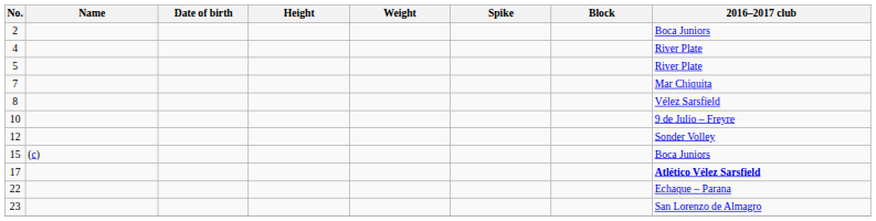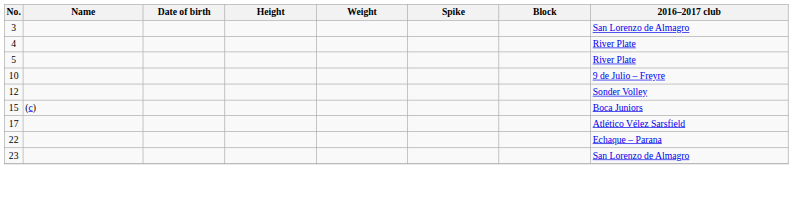 <table class="wikitable sortable" style="font-size:90%; text-align:center;">
 <tr>
 <th>No.</th>
 <th style="width:12em">Name</th>
 <th style="width:8em">Date of birth</th>
 <th style="width:9em">Height</th>
 <th style="width:9em">Weight</th>
 <th style="width:9em">Spike</th>
 <th style="width:9em">Block</th>
 <th style="width:20em">2016–2017 club</th>
 </tr>
 <tr>
-<td>2</td>
+<td>3</td>
 <td align=left></td>
 <td align=right></td>
 <td></td>
 <td></td>
 <td></td>
 <td></td>
-<td align=left> <a href='#'>Boca Juniors</a></td>
+<td align=left> <a href='#'>San Lorenzo de Almagro</a></td>
 </tr>
 <tr>
 <td>4</td>
 <td align=left></td>
 <td align=right></td>
 <td></td>
 <td></td>
 <td></td>
 <td></td>
 <td align=left> <a href='#'>River Plate</a></td>
 </tr>
 <tr>
 <td>5</td>
 <td align=left></td>
 <td align=right></td>
 <td></td>
 <td></td>
 <td></td>
 <td></td>
 <td align=left> <a href='#'>River Plate</a></td>
-</tr>
-<tr>
-<td>7</td>
-<td align=left></td>
-<td align=right></td>
-<td></td>
-<td></td>
-<td></td>
-<td></td>
-<td align=left> <a href='#'>Mar Chiquita</a></td>
-</tr>
-<tr>
-<td>8</td>
-<td align=left></td>
-<td align=right></td>
-<td></td>
-<td></td>
-<td></td>
-<td></td>
-<td align=left> <a href='#'>Vélez Sarsfield</a></td>
 </tr>
 <tr>
 <td>10</td>
 <td align=left></td>
 <td align=right></td>
 <td></td>
 <td></td>
 <td></td>
 <td></td>
 <td align=left> <a href='#'>9 de Julio – Freyre</a></td>
 </tr>
 <tr>
 <td>12</td>
 <td align=left></td>
 <td align=right></td>
 <td></td>
 <td></td>
 <td></td>
 <td></td>
 <td align=left> <a href='#'>Sonder Volley</a></td>
 </tr>
 <tr>
 <td>15</td>
 <td align=left> (<a href='#'>c</a>)</td>
 <td align=right></td>
 <td></td>
 <td></td>
 <td></td>
 <td></td>
 <td align=left> <a href='#'>Boca Juniors</a></td>
 </tr>
 <tr>
 <td>17</td>
 <td align=left></td>
 <td align=right></td>
 <td></td>
 <td></td>
 <td></td>
 <td></td>
-<td align=left><strong> <a href='#'>Atlético Vélez Sarsfield</a></strong></td>
+<td align=left> <a href='#'>Atlético Vélez Sarsfield</a></td>
 </tr>
 <tr>
 <td>22</td>
 <td align=left></td>
 <td align=right></td>
 <td></td>
 <td></td>
 <td></td>
 <td></td>
 <td align=left> <a href='#'>Echaque – Parana</a></td>
 </tr>
 <tr>
 <td>23</td>
 <td align=left></td>
 <td align=right></td>
 <td></td>
 <td></td>
 <td></td>
 <td></td>
 <td align=left> <a href='#'>San Lorenzo de Almagro</a></td>
 </tr>
 <tr>
 </tr>
 </table>
